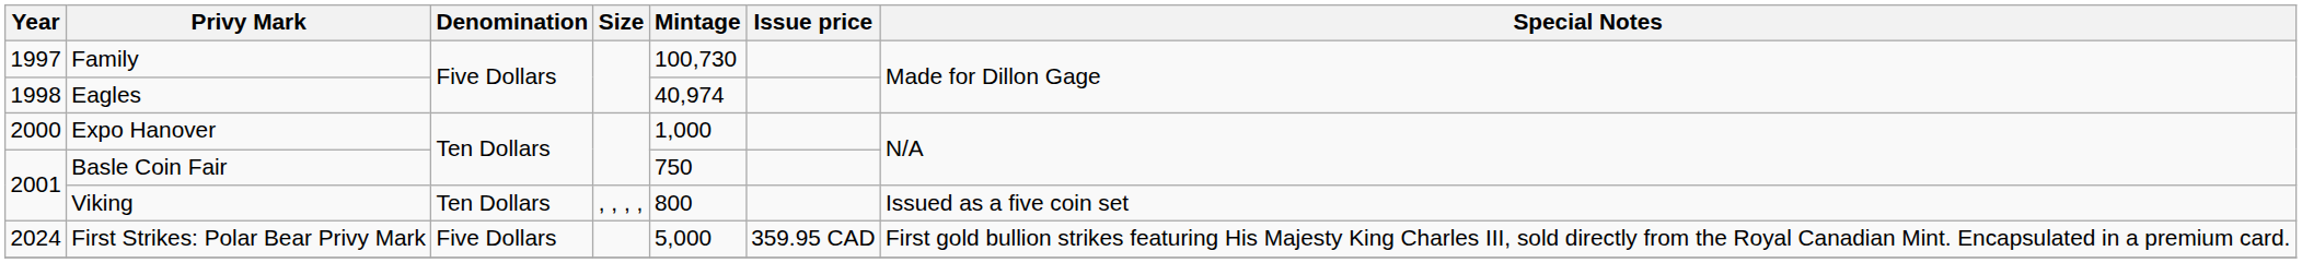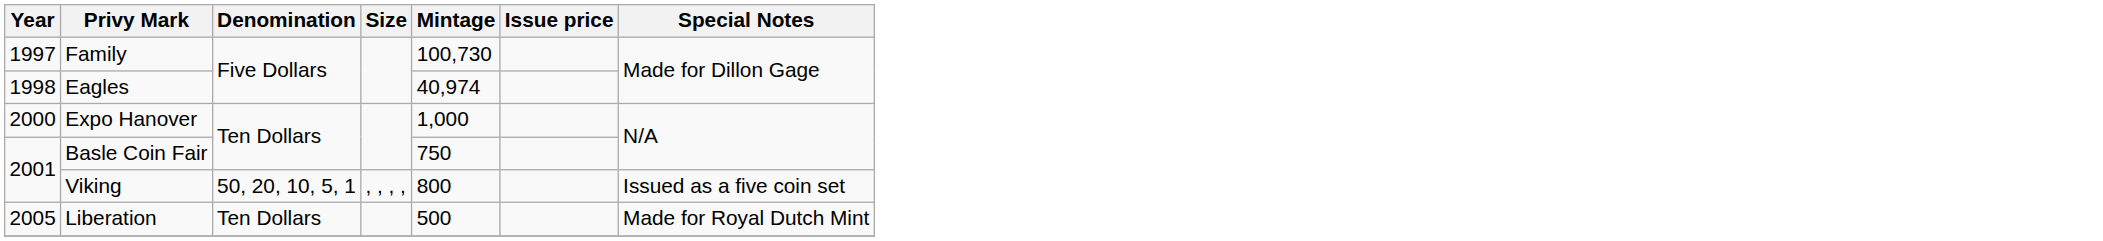 <table class="wikitable">
 <tr>
 <th>Year</th>
 <th>Privy Mark</th>
 <th>Denomination</th>
 <th>Size</th>
 <th>Mintage</th>
 <th>Issue price</th>
 <th>Special Notes</th>
 </tr>
 <tr>
 <td>1997</td>
 <td>Family</td>
 <td rowspan="2">Five Dollars</td>
 <td rowspan="2"></td>
 <td>100,730</td>
 <td></td>
 <td rowspan="2">Made for Dillon Gage</td>
 </tr>
 <tr>
 <td>1998</td>
 <td>Eagles</td>
 <td>40,974</td>
 <td></td>
 </tr>
 <tr>
 <td>2000</td>
 <td>Expo Hanover</td>
 <td rowspan="2">Ten Dollars</td>
 <td rowspan="2"></td>
 <td>1,000</td>
 <td></td>
 <td rowspan="2">N/A</td>
 </tr>
 <tr>
 <td rowspan="2">2001</td>
 <td>Basle Coin Fair</td>
 <td>750</td>
 <td></td>
 </tr>
 <tr>
 <td>Viking</td>
-<td>Ten Dollars</td>
+<td>50, 20, 10, 5, 1</td>
 <td>, , , , </td>
 <td>800</td>
 <td></td>
 <td>Issued as a five coin set</td>
 </tr>
 <tr>
-<td>2024</td>
-<td>First Strikes: Polar Bear Privy Mark</td>
-<td>Five Dollars</td>
+<td>2005</td>
+<td>Liberation</td>
+<td>Ten Dollars</td>
 <td></td>
-<td>5,000</td>
-<td>359.95 CAD</td>
-<td>First gold bullion strikes featuring His Majesty King Charles III, sold directly from the Royal Canadian Mint. Encapsulated in a premium card.</td>
+<td>500</td>
+<td></td>
+<td>Made for Royal Dutch Mint</td>
 </tr>
 <tr>
 </tr>
 </table>
